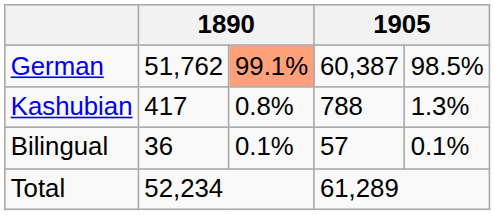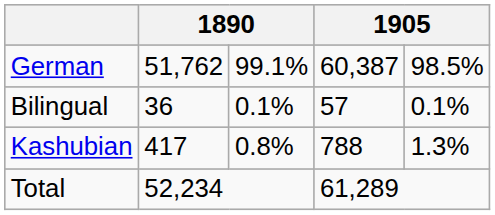 <table class="wikitable">
 <tr>
 <th></th>
 <th colspan="2">1890</th>
 <th colspan="2">1905</th>
 </tr>
 <tr>
 <td><a href='#'>German</a></td>
 <td>51,762</td>
-<td style="background: lightsalmon;">99.1%</td>
+<td>99.1%</td>
 <td>60,387</td>
 <td>98.5%</td>
+</tr>
+<tr>
+<td>Bilingual</td>
+<td>36</td>
+<td>0.1%</td>
+<td>57</td>
+<td>0.1%</td>
 </tr>
 <tr>
 <td><a href='#'>Kashubian</a></td>
 <td>417</td>
 <td>0.8%</td>
 <td>788</td>
 <td>1.3%</td>
 </tr>
 <tr>
-<td>Bilingual</td>
-<td>36</td>
-<td>0.1%</td>
-<td>57</td>
-<td>0.1%</td>
-</tr>
-<tr>
 <td>Total</td>
 <td colspan="2">52,234</td>
 <td colspan="2">61,289</td>
 </tr>
 </table>
